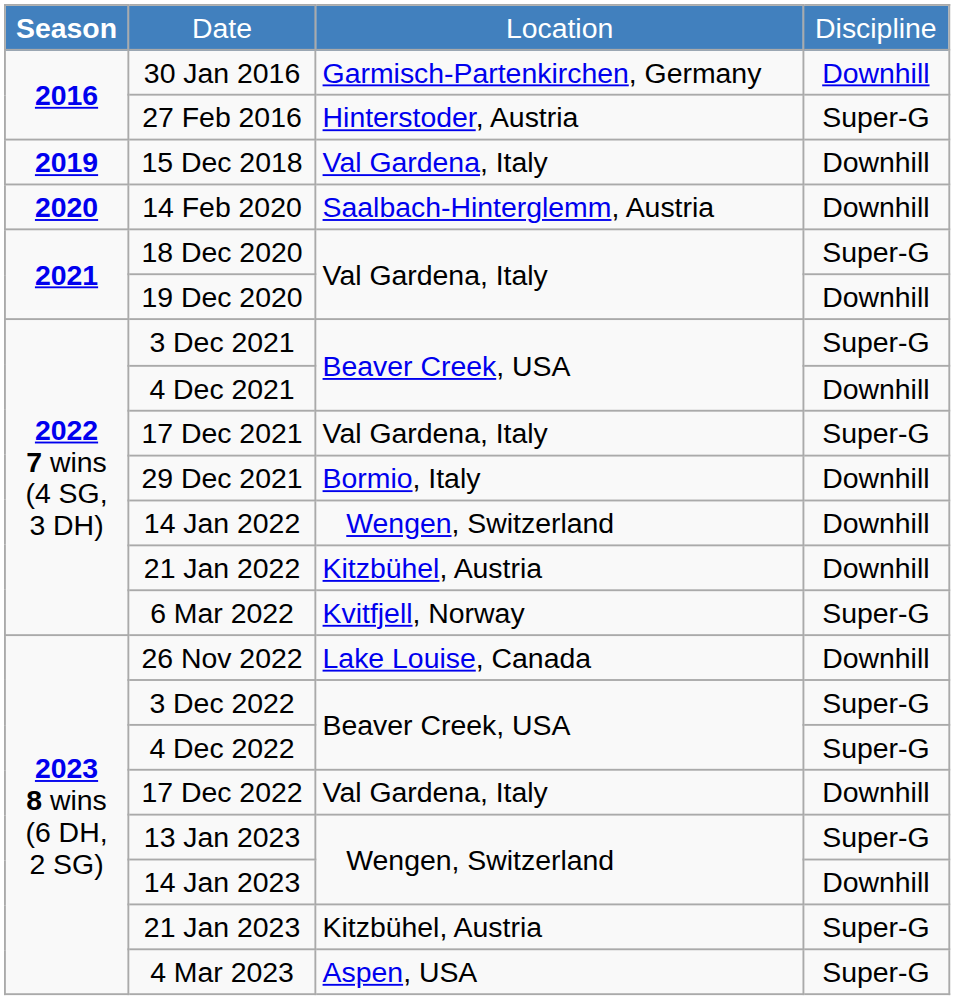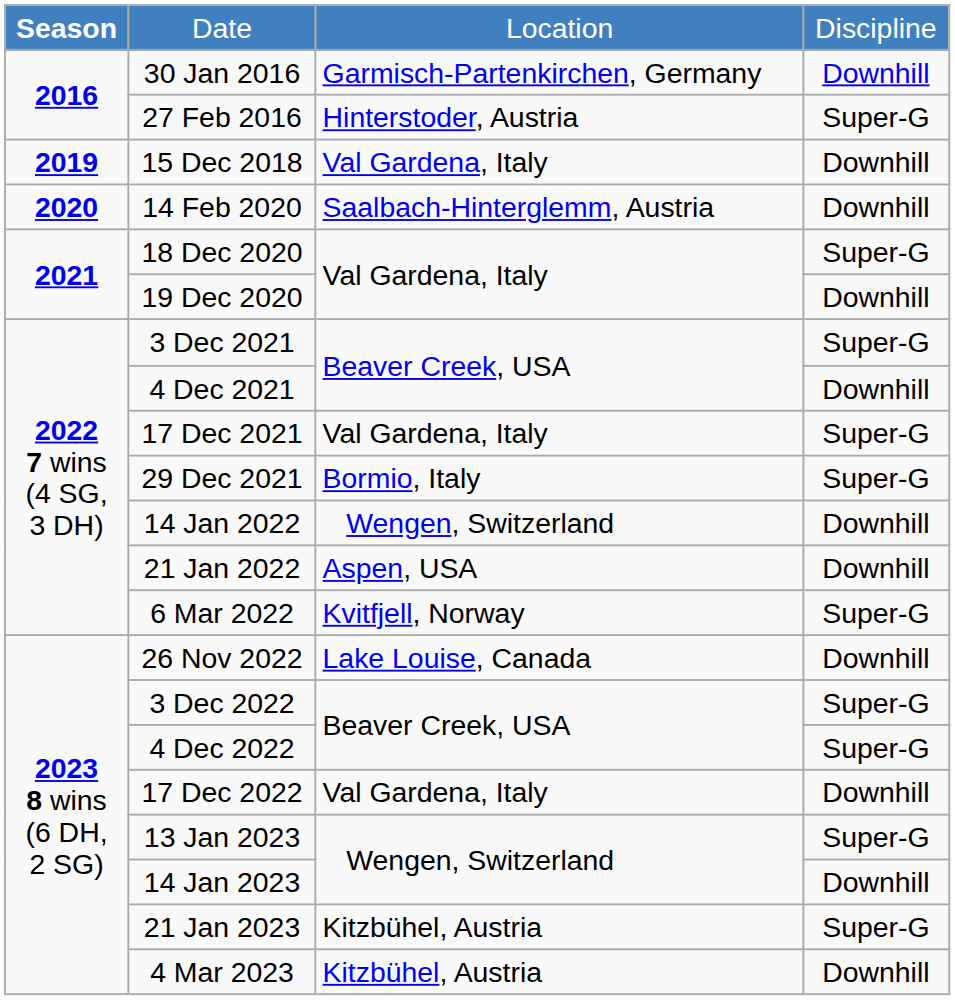 <table class="wikitable" style="font-size:95%; text-align:center; border:grey solid 1px; border-collapse:collapse;" width="40%">
 <tr style="background-color:#4180be; color:white;">
 <td><strong>Season</strong></td>
 <td>Date</td>
 <td>Location</td>
 <td>Discipline</td>
 </tr>
 <tr>
 <td rowspan="2"><strong><a href='#'>2016</a></strong></td>
 <td>30 Jan 2016</td>
 <td align="left"> <a href='#'>Garmisch-Partenkirchen</a>, Germany</td>
 <td><a href='#'>Downhill</a></td>
 </tr>
 <tr>
 <td>27 Feb 2016</td>
 <td align="left"> <a href='#'>Hinterstoder</a>, Austria</td>
 <td>Super-G</td>
 </tr>
 <tr>
 <td><strong><a href='#'>2019</a></strong></td>
 <td>15 Dec 2018</td>
 <td align="left"> <a href='#'>Val Gardena</a>, Italy</td>
 <td>Downhill</td>
 </tr>
 <tr>
 <td><strong><a href='#'>2020</a></strong></td>
 <td>14 Feb 2020</td>
 <td align="left"> <a href='#'>Saalbach-Hinterglemm</a>, Austria</td>
 <td>Downhill</td>
 </tr>
 <tr>
 <td rowspan="2"><strong><a href='#'>2021</a></strong></td>
 <td>18 Dec 2020</td>
 <td rowspan="2" align="left"> Val Gardena, Italy</td>
 <td>Super-G</td>
 </tr>
 <tr>
 <td>19 Dec 2020</td>
 <td>Downhill</td>
 </tr>
 <tr>
 <td rowspan="7"><strong><a href='#'>2022</a></strong><br><strong>7</strong> wins<br>(4 SG,<br>3 DH)</td>
 <td>3 Dec 2021</td>
 <td rowspan="2" align="left"> <a href='#'>Beaver Creek</a>, USA</td>
 <td>Super-G</td>
 </tr>
 <tr>
 <td>4 Dec 2021</td>
 <td>Downhill</td>
 </tr>
 <tr>
 <td>17 Dec 2021</td>
 <td align="left"> Val Gardena, Italy</td>
 <td>Super-G</td>
 </tr>
 <tr>
 <td>29 Dec 2021</td>
 <td align="left"> <a href='#'>Bormio</a>, Italy</td>
-<td>Downhill</td>
+<td>Super-G</td>
 </tr>
 <tr>
 <td>14 Jan 2022</td>
 <td align="left">   <a href='#'>Wengen</a>, Switzerland</td>
 <td>Downhill</td>
 </tr>
 <tr>
 <td>21 Jan 2022</td>
-<td align="left"> <a href='#'>Kitzbühel</a>, Austria</td>
+<td align="left"> <a href='#'>Aspen</a>, USA</td>
 <td>Downhill</td>
 </tr>
 <tr>
 <td>6 Mar 2022</td>
 <td align="left"> <a href='#'>Kvitfjell</a>, Norway</td>
 <td>Super-G</td>
 </tr>
 <tr>
 <td rowspan="10"><strong><a href='#'>2023</a></strong><br><strong>8</strong> wins<br>(6 DH,<br>2 SG)</td>
 <td>26 Nov 2022</td>
 <td align="left"> <a href='#'>Lake Louise</a>, Canada</td>
 <td>Downhill</td>
 </tr>
 <tr>
 <td>3 Dec 2022</td>
 <td rowspan="2" align="left"> Beaver Creek, USA</td>
 <td>Super-G</td>
 </tr>
 <tr>
 <td>4 Dec 2022</td>
 <td>Super-G</td>
 </tr>
 <tr>
 <td>17 Dec 2022</td>
 <td align="left"> Val Gardena, Italy</td>
 <td>Downhill</td>
 </tr>
 <tr>
 <td>13 Jan 2023</td>
 <td rowspan="2" align="left">   Wengen, Switzerland</td>
 <td>Super-G</td>
 </tr>
 <tr>
 <td>14 Jan 2023</td>
 <td>Downhill</td>
 </tr>
 <tr>
 <td>21 Jan 2023</td>
 <td align="left"> Kitzbühel, Austria</td>
 <td>Super-G</td>
 </tr>
 <tr>
 <td>4 Mar 2023</td>
-<td align="left"> <a href='#'>Aspen</a>, USA</td>
-<td>Super-G</td>
+<td align="left"> <a href='#'>Kitzbühel</a>, Austria</td>
+<td>Downhill</td>
 </tr>
 </table>
